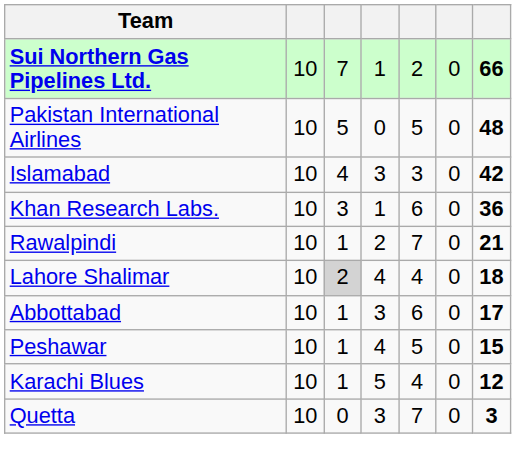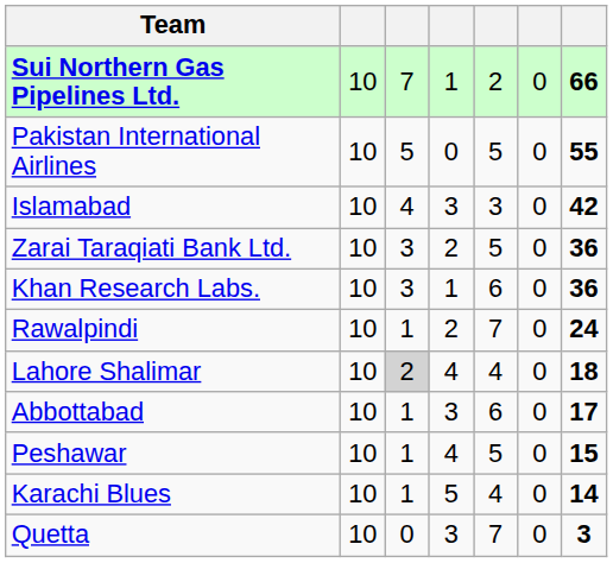 <table class="wikitable sortable" style="text-align:center";"font-size:95%">
 <tr>
 <th style="width:200px;">Team</th>
 <th style="width:20px;"></th>
 <th style="width:20px;"></th>
 <th style="width:20px;"></th>
 <th style="width:20px;"></th>
 <th style="width:20px;"></th>
 <th style="width:20px;"></th>
 </tr>
 <tr bgcolor="#ccffcc">
 <td style="text-align:left"><strong><a href='#'>Sui Northern Gas Pipelines Ltd.</a></strong></td>
 <td>10</td>
 <td>7</td>
 <td>1</td>
 <td>2</td>
 <td>0</td>
 <td><strong>66</strong></td>
 </tr>
 <tr>
 <td style="text-align:left"><a href='#'>Pakistan International Airlines</a></td>
 <td>10</td>
 <td>5</td>
 <td>0</td>
 <td>5</td>
 <td>0</td>
-<td><strong>48</strong></td>
+<td><strong>55</strong></td>
 </tr>
 <tr>
 <td style="text-align:left"><a href='#'>Islamabad</a></td>
 <td>10</td>
 <td>4</td>
 <td>3</td>
 <td>3</td>
 <td>0</td>
 <td><strong>42</strong></td>
+</tr>
+<tr>
+<td style="text-align:left"><a href='#'>Zarai Taraqiati Bank Ltd.</a></td>
+<td>10</td>
+<td>3</td>
+<td>2</td>
+<td>5</td>
+<td>0</td>
+<td><strong>36</strong></td>
 </tr>
 <tr>
 <td style="text-align:left"><a href='#'>Khan Research Labs.</a></td>
 <td>10</td>
 <td>3</td>
 <td>1</td>
 <td>6</td>
 <td>0</td>
 <td><strong>36</strong></td>
 </tr>
 <tr>
 <td style="text-align:left"><a href='#'>Rawalpindi</a></td>
 <td>10</td>
 <td>1</td>
 <td>2</td>
 <td>7</td>
 <td>0</td>
-<td><strong>21</strong></td>
+<td><strong>24</strong></td>
 </tr>
 <tr>
 <td style="text-align:left"><a href='#'>Lahore Shalimar</a></td>
 <td>10</td>
 <td style="background: lightgrey;">2</td>
 <td>4</td>
 <td>4</td>
 <td>0</td>
 <td><strong>18</strong></td>
 </tr>
 <tr>
 <td style="text-align:left"><a href='#'>Abbottabad</a></td>
 <td>10</td>
 <td>1</td>
 <td>3</td>
 <td>6</td>
 <td>0</td>
 <td><strong>17</strong></td>
 </tr>
 <tr>
 <td style="text-align:left"><a href='#'>Peshawar</a></td>
 <td>10</td>
 <td>1</td>
 <td>4</td>
 <td>5</td>
 <td>0</td>
 <td><strong>15</strong></td>
 </tr>
 <tr>
 <td style="text-align:left"><a href='#'>Karachi Blues</a></td>
 <td>10</td>
 <td>1</td>
 <td>5</td>
 <td>4</td>
 <td>0</td>
-<td><strong>12</strong></td>
+<td><strong>14</strong></td>
 </tr>
 <tr>
 <td style="text-align:left"><a href='#'>Quetta</a></td>
 <td>10</td>
 <td>0</td>
 <td>3</td>
 <td>7</td>
 <td>0</td>
 <td><strong>3</strong></td>
 </tr>
 </table>
